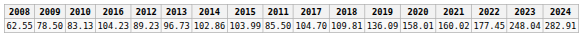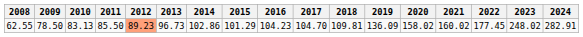 <table class="wikitable">
 <tr>
 <th>2008</th>
 <th>2009</th>
 <th>2010</th>
-<th>2016</th>
+<th>2011</th>
 <th>2012</th>
 <th>2013</th>
 <th>2014</th>
 <th>2015</th>
-<th>2011</th>
+<th>2016</th>
 <th>2017</th>
 <th>2018</th>
 <th>2019</th>
 <th>2020</th>
 <th>2021</th>
 <th>2022</th>
 <th>2023</th>
 <th>2024</th>
 </tr>
 <tr>
 <td>62.55</td>
 <td>78.50</td>
 <td>83.13</td>
-<td>104.23</td>
-<td>89.23</td>
+<td>85.50</td>
+<td style="background: lightsalmon;">89.23</td>
 <td>96.73</td>
 <td>102.86</td>
-<td>103.99</td>
-<td>85.50</td>
+<td>101.29</td>
+<td>104.23</td>
 <td>104.70</td>
 <td>109.81</td>
 <td>136.09</td>
-<td>158.01</td>
+<td>158.02</td>
 <td>160.02</td>
 <td>177.45</td>
-<td>248.04</td>
+<td>248.02</td>
 <td>282.91</td>
 </tr>
 </table>
